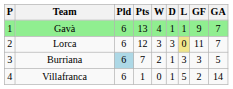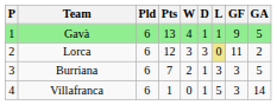 <table class="wikitable sortable" style="text-align: center;">
 <tr>
 <th align="center">P</th>
 <th width=150>Team</th>
 <th align="center">Pld</th>
 <th align="center">Pts</th>
 <th align="center">W</th>
 <th align="center">D</th>
 <th align="center">L</th>
 <th align="center">GF</th>
 <th align="center">GA</th>
 </tr>
 <tr align=center style="background:#90EE90;">
 <td>1</td>
 <td>Gavà</td>
 <td>6</td>
 <td>13</td>
 <td>4</td>
 <td>1</td>
 <td>1</td>
 <td>9</td>
-<td>7</td>
+<td>5</td>
 </tr>
 <tr>
 <td>2</td>
 <td>Lorca</td>
 <td>6</td>
 <td>12</td>
 <td>3</td>
 <td>3</td>
 <td style="background: khaki;">0</td>
 <td>11</td>
-<td>7</td>
+<td>2</td>
 </tr>
 <tr>
 <td>3</td>
 <td>Burriana</td>
-<td style="background: lightblue;">6</td>
+<td>6</td>
 <td>7</td>
 <td>2</td>
 <td>1</td>
 <td>3</td>
 <td>3</td>
 <td>5</td>
 </tr>
 <tr>
 <td>4</td>
 <td>Villafranca</td>
 <td>6</td>
 <td>1</td>
 <td>0</td>
 <td>1</td>
 <td>5</td>
-<td>2</td>
+<td>3</td>
 <td>14</td>
 </tr>
 </table>
